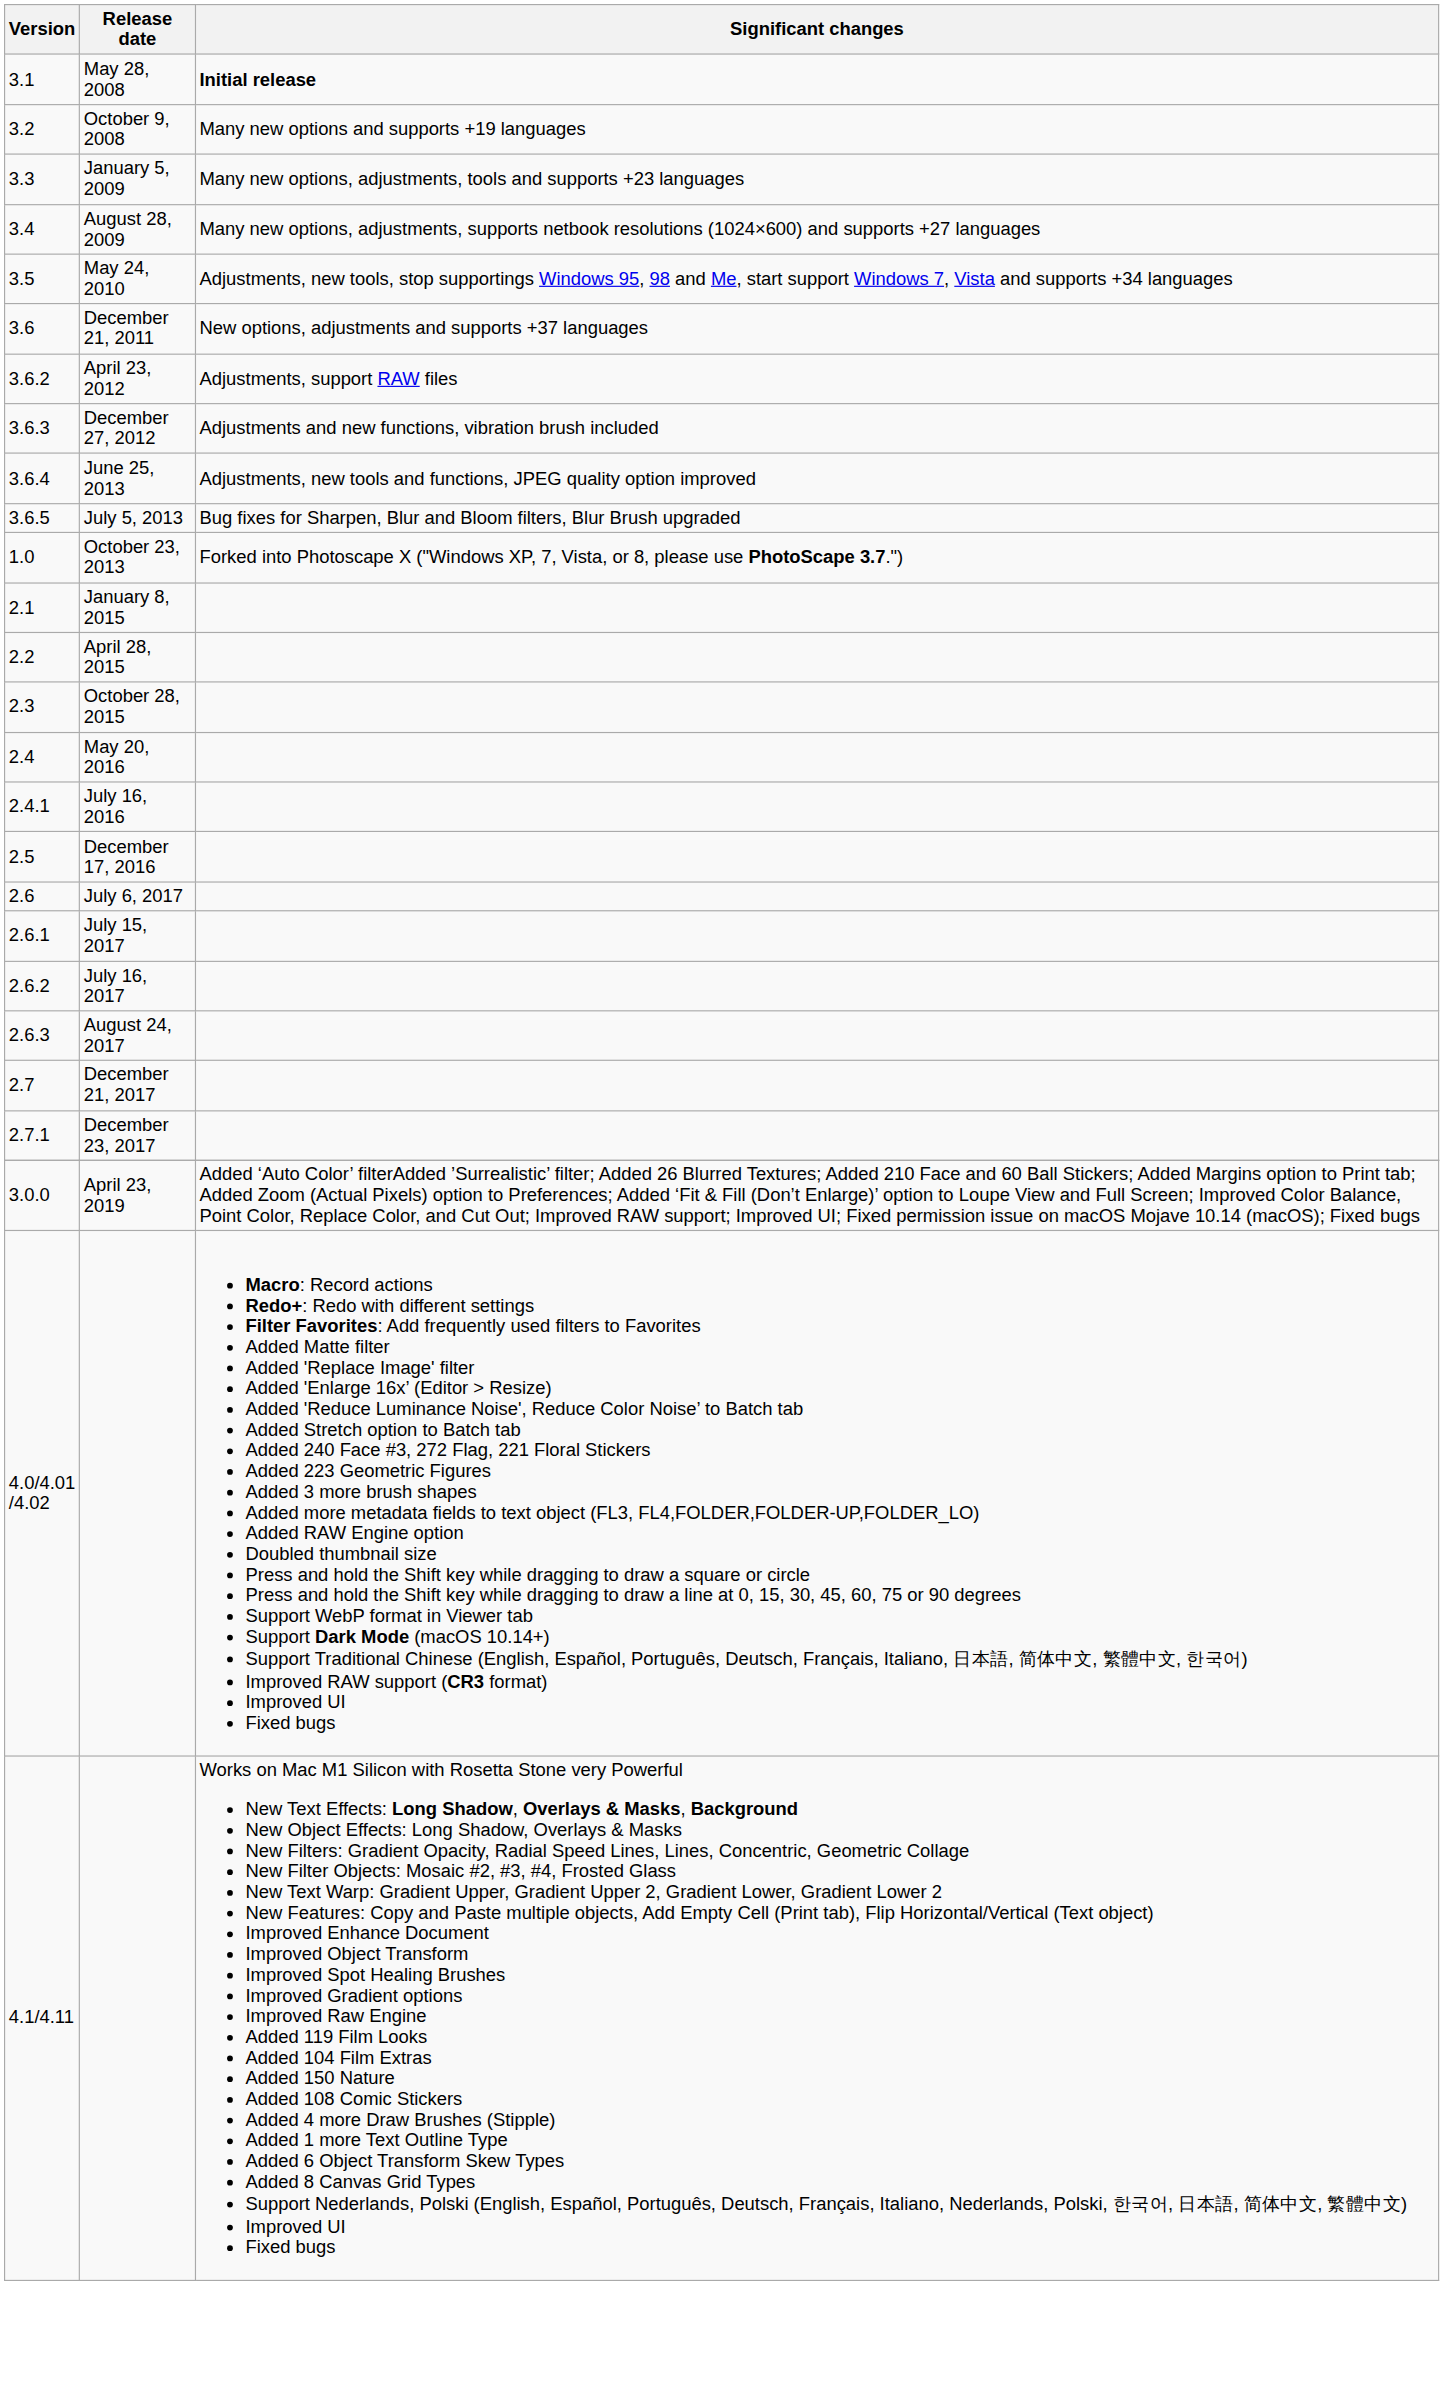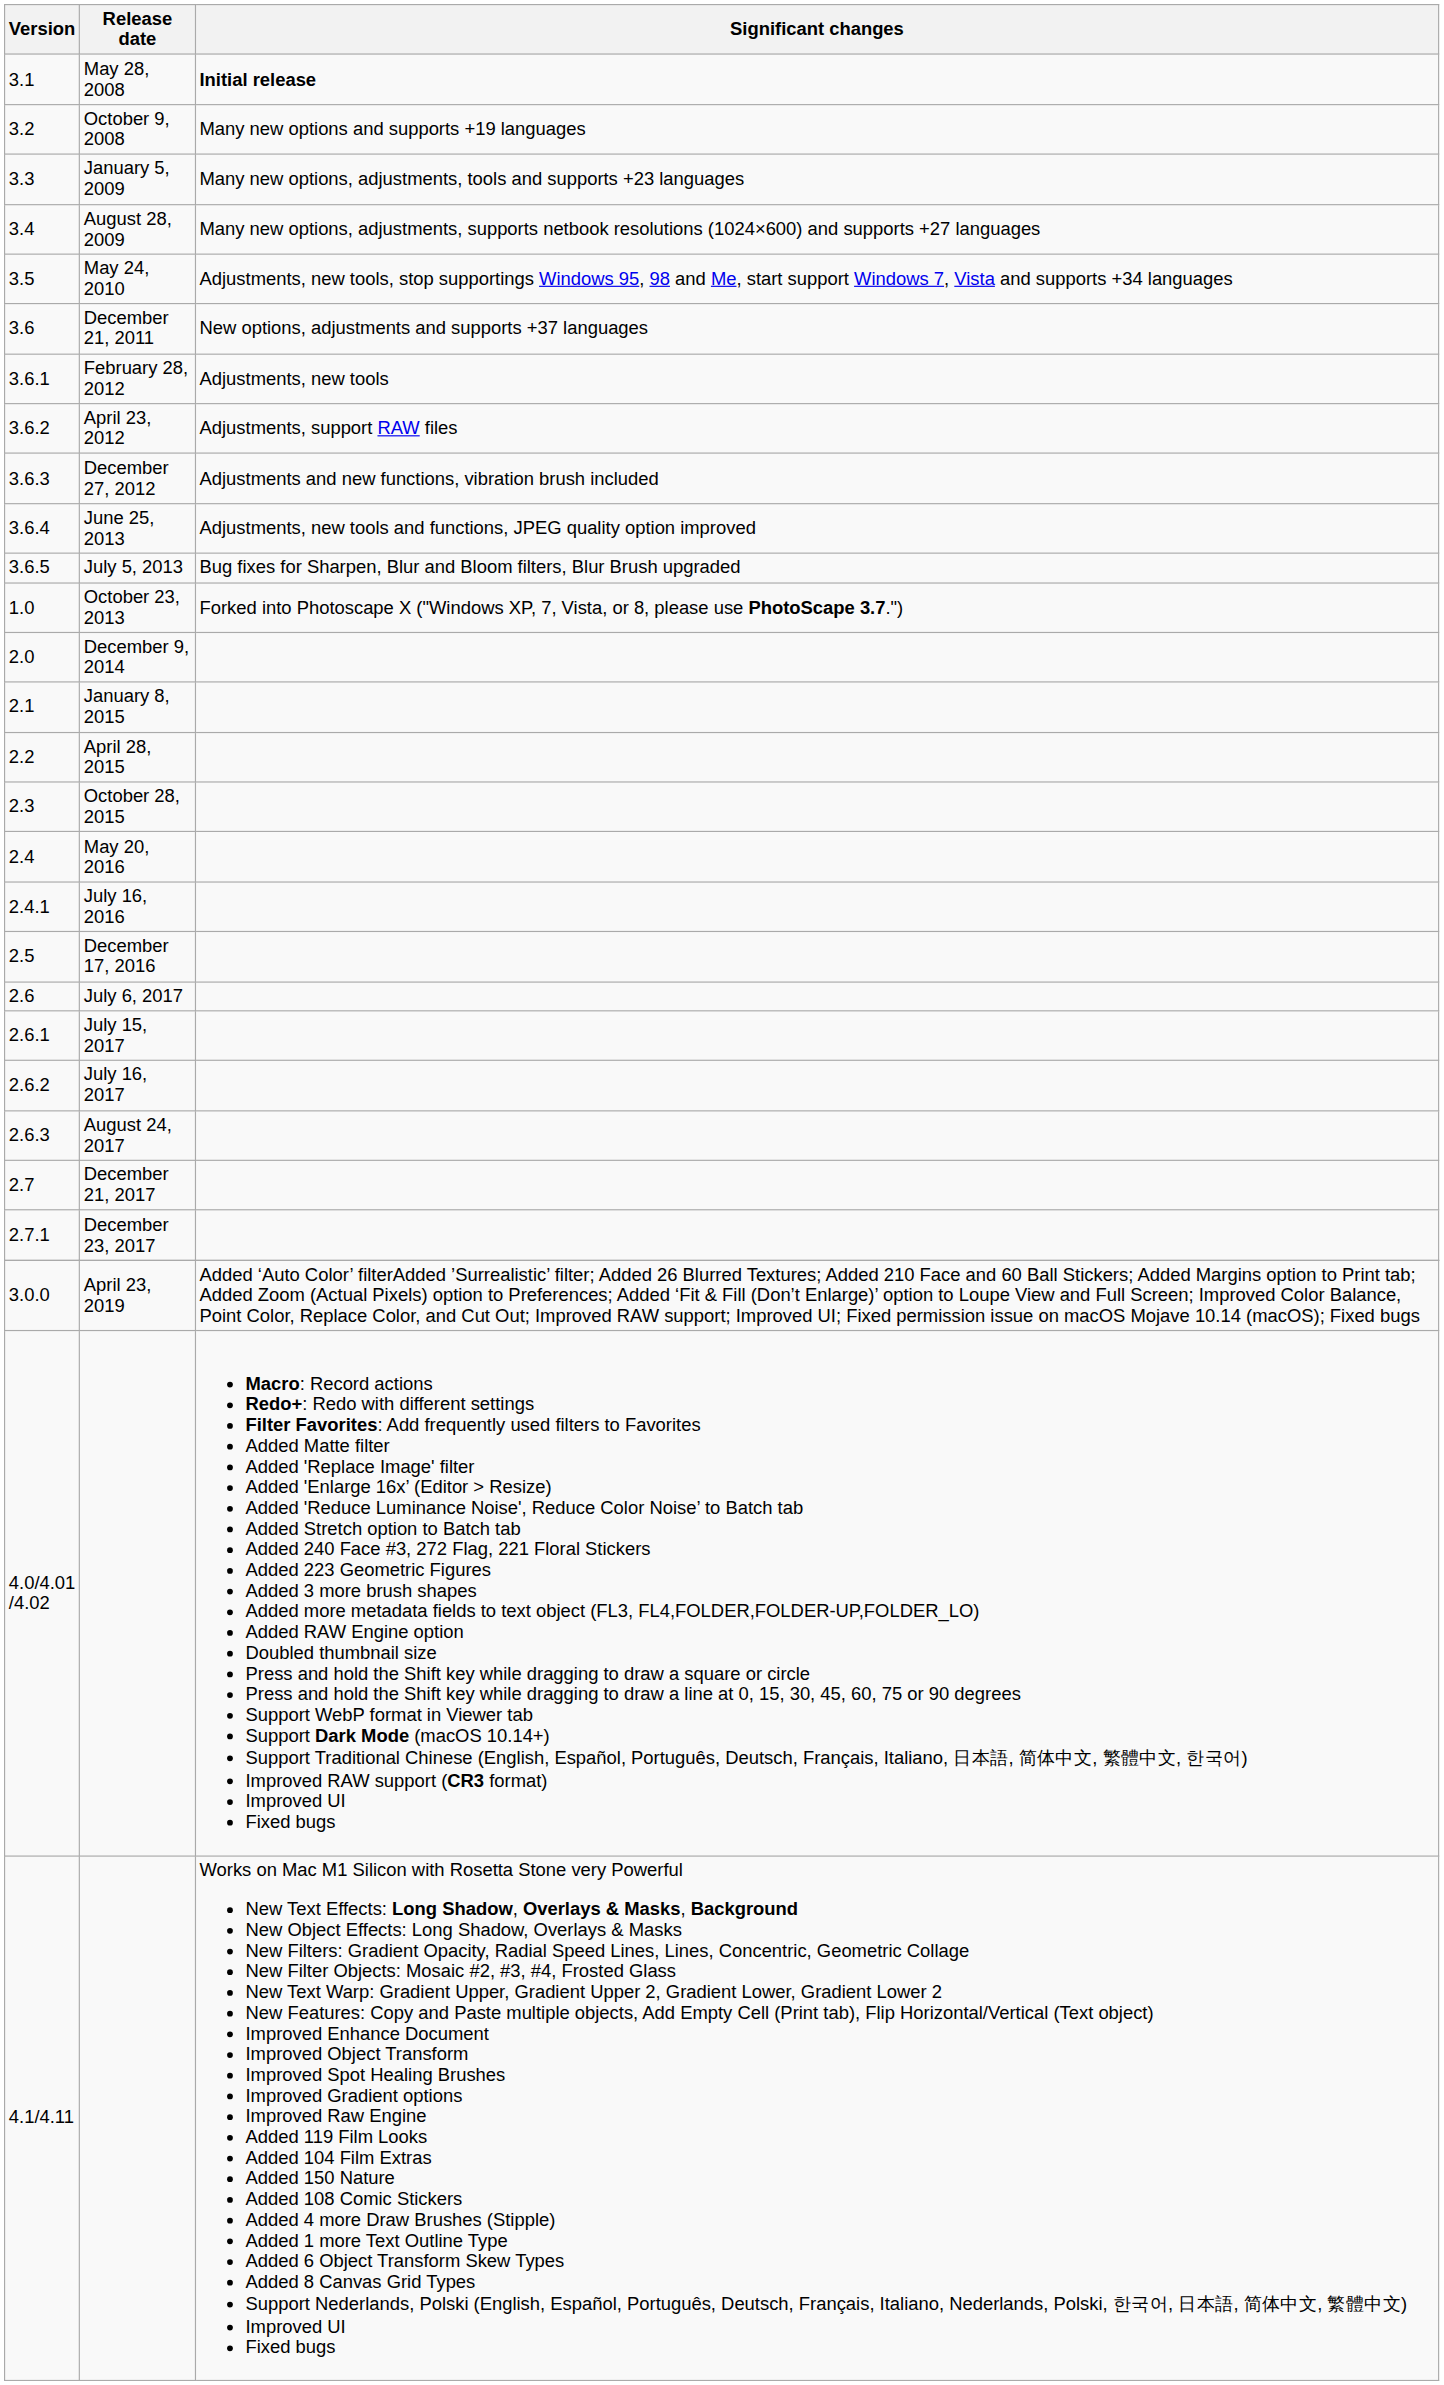 <table class="wikitable collapsible">
 <tr>
 <th>Version</th>
 <th>Release date</th>
 <th>Significant changes</th>
 </tr>
 <tr>
 <td>3.1</td>
 <td>May 28, 2008</td>
 <td><strong>Initial release</strong></td>
 </tr>
 <tr>
 <td>3.2</td>
 <td>October 9, 2008</td>
 <td>Many new options and supports +19 languages</td>
 </tr>
 <tr>
 <td>3.3</td>
 <td>January 5, 2009</td>
 <td>Many new options, adjustments, tools and supports +23 languages</td>
 </tr>
 <tr>
 <td>3.4</td>
 <td>August 28, 2009</td>
 <td>Many new options, adjustments, supports netbook resolutions (1024×600) and supports +27 languages</td>
 </tr>
 <tr>
 <td>3.5</td>
 <td>May 24, 2010</td>
 <td>Adjustments, new tools, stop supportings <a href='#'>Windows 95</a>, <a href='#'>98</a> and <a href='#'>Me</a>, start support <a href='#'>Windows 7</a>, <a href='#'>Vista</a> and supports +34 languages</td>
 </tr>
 <tr>
 <td>3.6</td>
 <td>December 21, 2011</td>
 <td>New options, adjustments and supports +37 languages</td>
 </tr>
 <tr>
+<td>3.6.1</td>
+<td>February 28, 2012</td>
+<td>Adjustments, new tools</td>
+</tr>
+<tr>
 <td>3.6.2</td>
 <td>April 23, 2012</td>
 <td>Adjustments, support <a href='#'>RAW</a> files</td>
 </tr>
 <tr>
 <td>3.6.3</td>
 <td>December 27, 2012</td>
 <td>Adjustments and new functions, vibration brush included</td>
 </tr>
 <tr>
 <td>3.6.4</td>
 <td>June 25, 2013</td>
 <td>Adjustments, new tools and functions, JPEG quality option improved</td>
 </tr>
 <tr>
 <td>3.6.5</td>
 <td>July 5, 2013</td>
 <td>Bug fixes for Sharpen, Blur and Bloom filters, Blur Brush upgraded</td>
 </tr>
 <tr>
 <td>1.0</td>
 <td>October 23, 2013</td>
 <td>Forked into Photoscape X ("Windows XP, 7, Vista, or 8, please use <strong>PhotoScape 3.7</strong>.")</td>
+</tr>
+<tr>
+<td>2.0</td>
+<td>December 9, 2014</td>
+<td></td>
 </tr>
 <tr>
 <td>2.1</td>
 <td>January 8, 2015</td>
 <td></td>
 </tr>
 <tr>
 <td>2.2</td>
 <td>April 28, 2015</td>
 <td></td>
 </tr>
 <tr>
 <td>2.3</td>
 <td>October 28, 2015</td>
 <td></td>
 </tr>
 <tr>
 <td>2.4</td>
 <td>May 20, 2016</td>
 <td></td>
 </tr>
 <tr>
 <td>2.4.1</td>
 <td>July 16, 2016</td>
 <td></td>
 </tr>
 <tr>
 <td>2.5</td>
 <td>December 17, 2016</td>
 <td></td>
 </tr>
 <tr>
 <td>2.6</td>
 <td>July 6, 2017</td>
 <td></td>
 </tr>
 <tr>
 <td>2.6.1</td>
 <td>July 15, 2017</td>
 <td></td>
 </tr>
 <tr>
 <td>2.6.2</td>
 <td>July 16, 2017</td>
 <td></td>
 </tr>
 <tr>
 <td>2.6.3</td>
 <td>August 24, 2017</td>
 <td></td>
 </tr>
 <tr>
 <td>2.7</td>
 <td>December 21, 2017</td>
 <td></td>
 </tr>
 <tr>
 <td>2.7.1</td>
 <td>December 23, 2017</td>
 <td></td>
 </tr>
 <tr>
 </tr>
 <tr>
 <td>3.0.0</td>
 <td>April 23, 2019</td>
 <td>Added ‘Auto Color’ filterAdded ’Surrealistic’ filter; Added 26 Blurred Textures; Added 210 Face and 60 Ball Stickers; Added Margins option to Print tab; Added Zoom (Actual Pixels) option to Preferences; Added ‘Fit & Fill (Don’t Enlarge)’ option to Loupe View and Full Screen; Improved Color Balance, Point Color, Replace Color, and Cut Out; Improved RAW support; Improved UI; Fixed permission issue on macOS Mojave 10.14 (macOS); Fixed bugs</td>
 </tr>
 <tr>
 <td>4.0/4.01<br>/4.02</td>
 <td></td>
 <td><br><ul><li><strong>Macro</strong>: Record actions</li><li><strong>Redo+</strong>: Redo with different settings</li><li><strong>Filter Favorites</strong>: Add frequently used filters to Favorites</li><li>Added Matte filter</li><li>Added 'Replace Image' filter</li><li>Added 'Enlarge 16x’ (Editor > Resize)</li><li>Added 'Reduce Luminance Noise', Reduce Color Noise’ to Batch tab</li><li>Added Stretch option to Batch tab</li><li>Added 240 Face #3, 272 Flag, 221 Floral Stickers</li><li>Added 223 Geometric Figures</li><li>Added 3 more brush shapes</li><li>Added more metadata fields to text object (FL3, FL4,FOLDER,FOLDER-UP,FOLDER_LO)</li><li>Added RAW Engine option</li><li>Doubled thumbnail size</li><li>Press and hold the Shift key while dragging to draw a square or circle</li><li>Press and hold the Shift key while dragging to draw a line at 0, 15, 30, 45, 60, 75 or 90 degrees</li><li>Support WebP format in Viewer tab</li><li>Support <strong>Dark Mode</strong> (macOS 10.14+)</li><li>Support Traditional Chinese (English, Español, Português, Deutsch, Français, Italiano, 日本語, 简体中文, 繁體中文, 한국어)</li><li>Improved RAW support (<strong>CR3</strong> format)</li><li>Improved UI</li><li>Fixed bugs</li></ul></td>
 </tr>
 <tr>
 <td>4.1/4.11</td>
 <td></td>
 <td>Works on Mac M1 Silicon with Rosetta Stone very Powerful<br><ul><li>New Text Effects: <strong>Long Shadow</strong>, <strong>Overlays & Masks</strong>, <strong>Background</strong></li><li>New Object Effects: Long Shadow, Overlays & Masks</li><li>New Filters: Gradient Opacity, Radial Speed Lines, Lines, Concentric, Geometric Collage</li><li>New Filter Objects: Mosaic #2, #3, #4, Frosted Glass</li><li>New Text Warp: Gradient Upper, Gradient Upper 2, Gradient Lower, Gradient Lower 2</li><li>New Features: Copy and Paste multiple objects, Add Empty Cell (Print tab), Flip Horizontal/Vertical (Text object)</li><li>Improved Enhance Document</li><li>Improved Object Transform</li><li>Improved Spot Healing Brushes</li><li>Improved Gradient options</li><li>Improved Raw Engine</li><li>Added 119 Film Looks</li><li>Added 104 Film Extras</li><li>Added 150 Nature</li><li>Added 108 Comic Stickers</li><li>Added 4 more Draw Brushes (Stipple)</li><li>Added 1 more Text Outline Type</li><li>Added 6 Object Transform Skew Types</li><li>Added 8 Canvas Grid Types</li><li>Support Nederlands, Polski (English, Español, Português, Deutsch, Français, Italiano, Nederlands, Polski, 한국어, 日本語, 简体中文, 繁體中文)</li><li>Improved UI</li><li>Fixed bugs</li></ul></td>
 </tr>
 </table>
